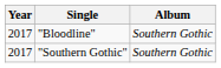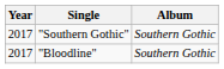 <table class="wikitable">
 <tr>
 <th>Year</th>
 <th>Single</th>
 <th>Album</th>
 </tr>
 <tr>
 <td>2017</td>
-<td>"Bloodline"</td>
+<td>"Southern Gothic"</td>
 <td><em>Southern Gothic</em></td>
 </tr>
 <tr>
 <td>2017</td>
-<td>"Southern Gothic"</td>
+<td>"Bloodline"</td>
 <td><em>Southern Gothic</em></td>
 </tr>
 </table>
